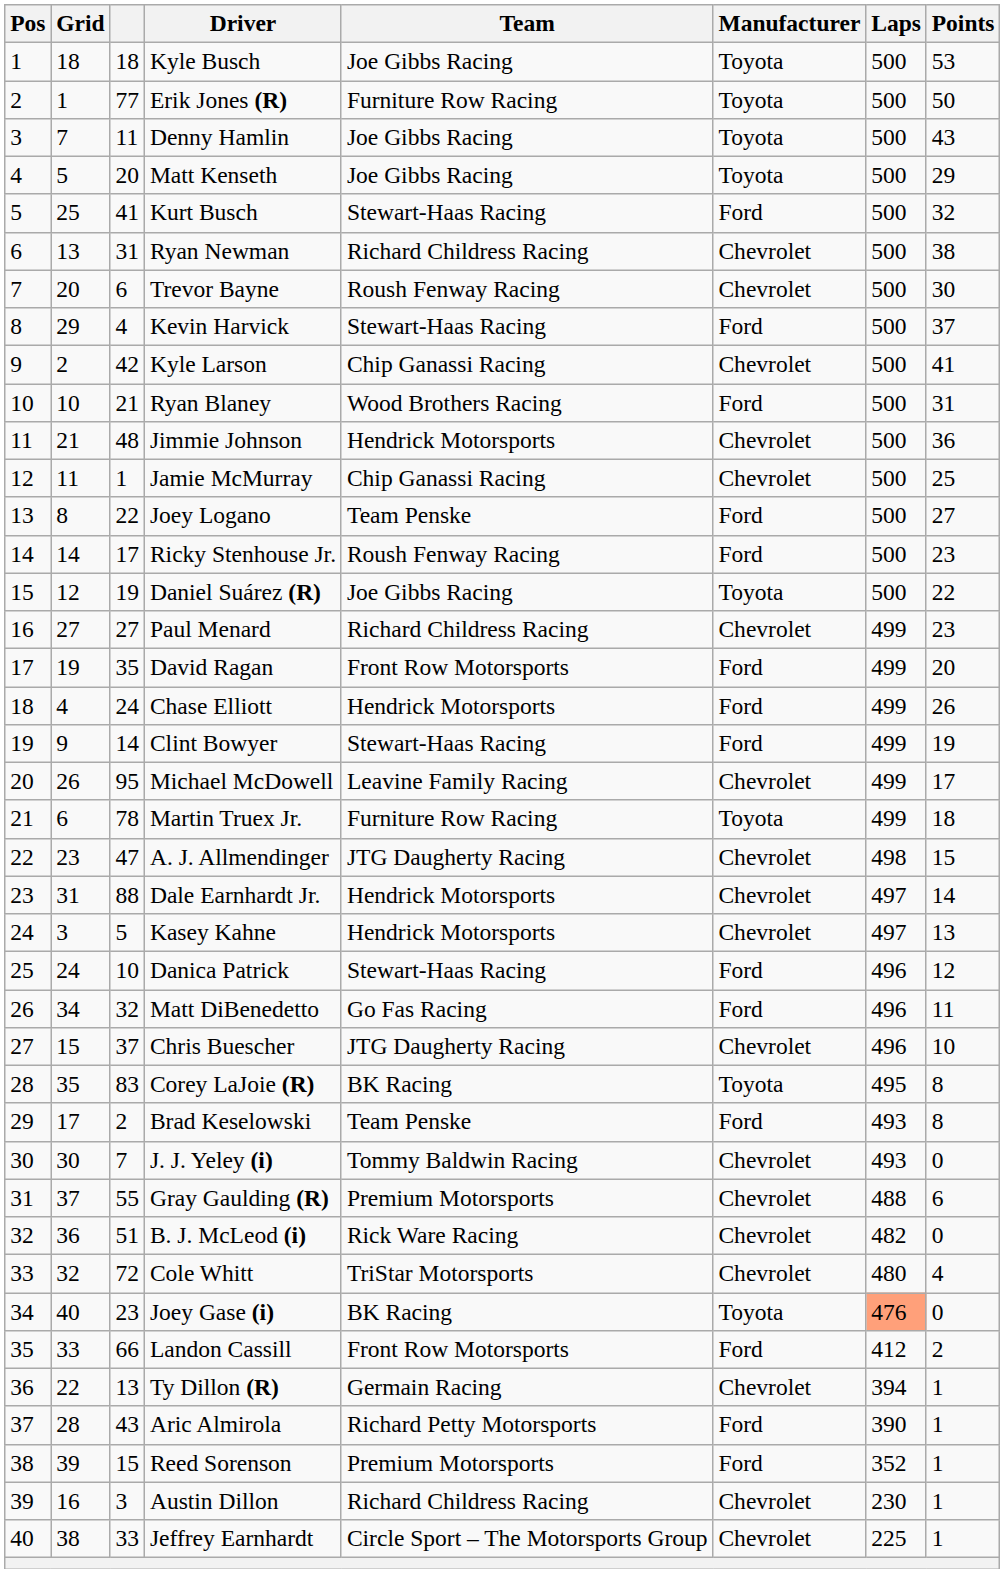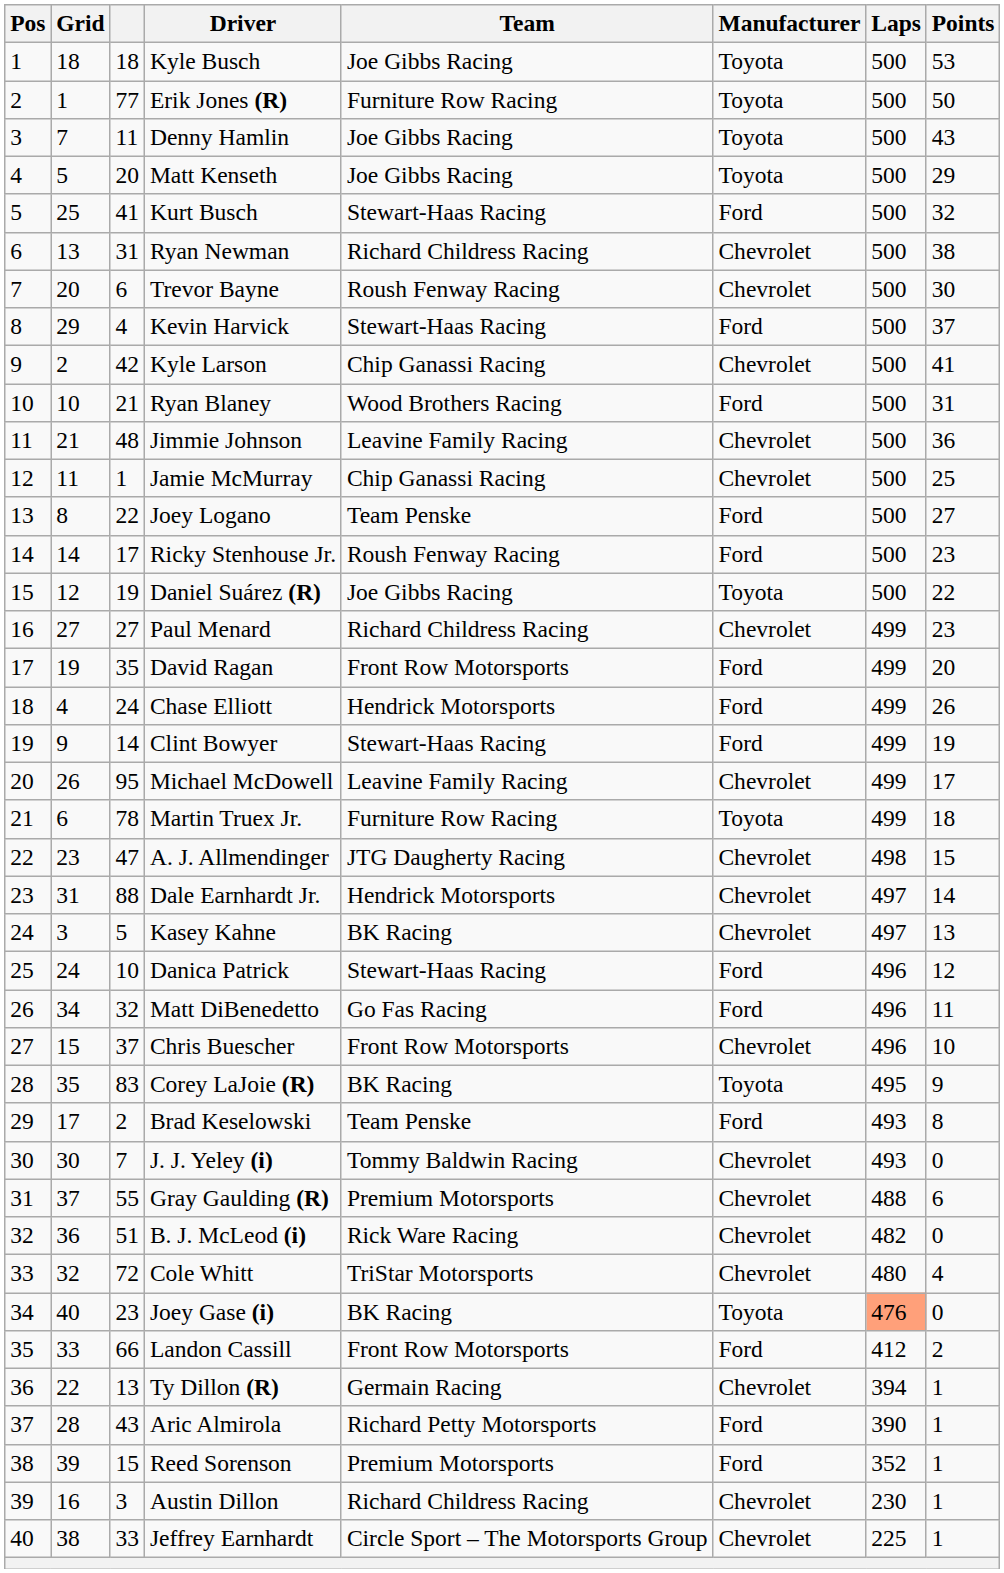 <table class="wikitable" style="font-size:98%">
 <tr>
 <th>Pos</th>
 <th>Grid</th>
 <th></th>
 <th>Driver</th>
 <th>Team</th>
 <th>Manufacturer</th>
 <th>Laps</th>
 <th>Points</th>
 </tr>
 <tr>
 <td>1</td>
 <td>18</td>
 <td>18</td>
 <td>Kyle Busch</td>
 <td>Joe Gibbs Racing</td>
 <td>Toyota</td>
 <td>500</td>
 <td>53</td>
 </tr>
 <tr>
 <td>2</td>
 <td>1</td>
 <td>77</td>
 <td>Erik Jones <strong>(R)</strong></td>
 <td>Furniture Row Racing</td>
 <td>Toyota</td>
 <td>500</td>
 <td>50</td>
 </tr>
 <tr>
 <td>3</td>
 <td>7</td>
 <td>11</td>
 <td>Denny Hamlin</td>
 <td>Joe Gibbs Racing</td>
 <td>Toyota</td>
 <td>500</td>
 <td>43</td>
 </tr>
 <tr>
 <td>4</td>
 <td>5</td>
 <td>20</td>
 <td>Matt Kenseth</td>
 <td>Joe Gibbs Racing</td>
 <td>Toyota</td>
 <td>500</td>
 <td>29</td>
 </tr>
 <tr>
 <td>5</td>
 <td>25</td>
 <td>41</td>
 <td>Kurt Busch</td>
 <td>Stewart-Haas Racing</td>
 <td>Ford</td>
 <td>500</td>
 <td>32</td>
 </tr>
 <tr>
 <td>6</td>
 <td>13</td>
 <td>31</td>
 <td>Ryan Newman</td>
 <td>Richard Childress Racing</td>
 <td>Chevrolet</td>
 <td>500</td>
 <td>38</td>
 </tr>
 <tr>
 <td>7</td>
 <td>20</td>
 <td>6</td>
 <td>Trevor Bayne</td>
 <td>Roush Fenway Racing</td>
 <td>Chevrolet</td>
 <td>500</td>
 <td>30</td>
 </tr>
 <tr>
 <td>8</td>
 <td>29</td>
 <td>4</td>
 <td>Kevin Harvick</td>
 <td>Stewart-Haas Racing</td>
 <td>Ford</td>
 <td>500</td>
 <td>37</td>
 </tr>
 <tr>
 <td>9</td>
 <td>2</td>
 <td>42</td>
 <td>Kyle Larson</td>
 <td>Chip Ganassi Racing</td>
 <td>Chevrolet</td>
 <td>500</td>
 <td>41</td>
 </tr>
 <tr>
 <td>10</td>
 <td>10</td>
 <td>21</td>
 <td>Ryan Blaney</td>
 <td>Wood Brothers Racing</td>
 <td>Ford</td>
 <td>500</td>
 <td>31</td>
 </tr>
 <tr>
 <td>11</td>
 <td>21</td>
 <td>48</td>
 <td>Jimmie Johnson</td>
-<td>Hendrick Motorsports</td>
+<td>Leavine Family Racing</td>
 <td>Chevrolet</td>
 <td>500</td>
 <td>36</td>
 </tr>
 <tr>
 <td>12</td>
 <td>11</td>
 <td>1</td>
 <td>Jamie McMurray</td>
 <td>Chip Ganassi Racing</td>
 <td>Chevrolet</td>
 <td>500</td>
 <td>25</td>
 </tr>
 <tr>
 <td>13</td>
 <td>8</td>
 <td>22</td>
 <td>Joey Logano</td>
 <td>Team Penske</td>
 <td>Ford</td>
 <td>500</td>
 <td>27</td>
 </tr>
 <tr>
 <td>14</td>
 <td>14</td>
 <td>17</td>
 <td>Ricky Stenhouse Jr.</td>
 <td>Roush Fenway Racing</td>
 <td>Ford</td>
 <td>500</td>
 <td>23</td>
 </tr>
 <tr>
 <td>15</td>
 <td>12</td>
 <td>19</td>
 <td>Daniel Suárez <strong>(R)</strong></td>
 <td>Joe Gibbs Racing</td>
 <td>Toyota</td>
 <td>500</td>
 <td>22</td>
 </tr>
 <tr>
 <td>16</td>
 <td>27</td>
 <td>27</td>
 <td>Paul Menard</td>
 <td>Richard Childress Racing</td>
 <td>Chevrolet</td>
 <td>499</td>
 <td>23</td>
 </tr>
 <tr>
 <td>17</td>
 <td>19</td>
 <td>35</td>
 <td>David Ragan</td>
 <td>Front Row Motorsports</td>
 <td>Ford</td>
 <td>499</td>
 <td>20</td>
 </tr>
 <tr>
 <td>18</td>
 <td>4</td>
 <td>24</td>
 <td>Chase Elliott</td>
 <td>Hendrick Motorsports</td>
 <td>Ford</td>
 <td>499</td>
 <td>26</td>
 </tr>
 <tr>
 <td>19</td>
 <td>9</td>
 <td>14</td>
 <td>Clint Bowyer</td>
 <td>Stewart-Haas Racing</td>
 <td>Ford</td>
 <td>499</td>
 <td>19</td>
 </tr>
 <tr>
 <td>20</td>
 <td>26</td>
 <td>95</td>
 <td>Michael McDowell</td>
 <td>Leavine Family Racing</td>
 <td>Chevrolet</td>
 <td>499</td>
 <td>17</td>
 </tr>
 <tr>
 <td>21</td>
 <td>6</td>
 <td>78</td>
 <td>Martin Truex Jr.</td>
 <td>Furniture Row Racing</td>
 <td>Toyota</td>
 <td>499</td>
 <td>18</td>
 </tr>
 <tr>
 <td>22</td>
 <td>23</td>
 <td>47</td>
 <td>A. J. Allmendinger</td>
 <td>JTG Daugherty Racing</td>
 <td>Chevrolet</td>
 <td>498</td>
 <td>15</td>
 </tr>
 <tr>
 <td>23</td>
 <td>31</td>
 <td>88</td>
 <td>Dale Earnhardt Jr.</td>
 <td>Hendrick Motorsports</td>
 <td>Chevrolet</td>
 <td>497</td>
 <td>14</td>
 </tr>
 <tr>
 <td>24</td>
 <td>3</td>
 <td>5</td>
 <td>Kasey Kahne</td>
-<td>Hendrick Motorsports</td>
+<td>BK Racing</td>
 <td>Chevrolet</td>
 <td>497</td>
 <td>13</td>
 </tr>
 <tr>
 <td>25</td>
 <td>24</td>
 <td>10</td>
 <td>Danica Patrick</td>
 <td>Stewart-Haas Racing</td>
 <td>Ford</td>
 <td>496</td>
 <td>12</td>
 </tr>
 <tr>
 <td>26</td>
 <td>34</td>
 <td>32</td>
 <td>Matt DiBenedetto</td>
 <td>Go Fas Racing</td>
 <td>Ford</td>
 <td>496</td>
 <td>11</td>
 </tr>
 <tr>
 <td>27</td>
 <td>15</td>
 <td>37</td>
 <td>Chris Buescher</td>
-<td>JTG Daugherty Racing</td>
+<td>Front Row Motorsports</td>
 <td>Chevrolet</td>
 <td>496</td>
 <td>10</td>
 </tr>
 <tr>
 <td>28</td>
 <td>35</td>
 <td>83</td>
 <td>Corey LaJoie <strong>(R)</strong></td>
 <td>BK Racing</td>
 <td>Toyota</td>
 <td>495</td>
-<td>8</td>
+<td>9</td>
 </tr>
 <tr>
 <td>29</td>
 <td>17</td>
 <td>2</td>
 <td>Brad Keselowski</td>
 <td>Team Penske</td>
 <td>Ford</td>
 <td>493</td>
 <td>8</td>
 </tr>
 <tr>
 <td>30</td>
 <td>30</td>
 <td>7</td>
 <td>J. J. Yeley <strong>(i)</strong></td>
 <td>Tommy Baldwin Racing</td>
 <td>Chevrolet</td>
 <td>493</td>
 <td>0</td>
 </tr>
 <tr>
 <td>31</td>
 <td>37</td>
 <td>55</td>
 <td>Gray Gaulding <strong>(R)</strong></td>
 <td>Premium Motorsports</td>
 <td>Chevrolet</td>
 <td>488</td>
 <td>6</td>
 </tr>
 <tr>
 <td>32</td>
 <td>36</td>
 <td>51</td>
 <td>B. J. McLeod <strong>(i)</strong></td>
 <td>Rick Ware Racing</td>
 <td>Chevrolet</td>
 <td>482</td>
 <td>0</td>
 </tr>
 <tr>
 <td>33</td>
 <td>32</td>
 <td>72</td>
 <td>Cole Whitt</td>
 <td>TriStar Motorsports</td>
 <td>Chevrolet</td>
 <td>480</td>
 <td>4</td>
 </tr>
 <tr>
 <td>34</td>
 <td>40</td>
 <td>23</td>
 <td>Joey Gase <strong>(i)</strong></td>
 <td>BK Racing</td>
 <td>Toyota</td>
 <td style="background: lightsalmon;">476</td>
 <td>0</td>
 </tr>
 <tr>
 <td>35</td>
 <td>33</td>
 <td>66</td>
 <td>Landon Cassill</td>
 <td>Front Row Motorsports</td>
 <td>Ford</td>
 <td>412</td>
 <td>2</td>
 </tr>
 <tr>
 <td>36</td>
 <td>22</td>
 <td>13</td>
 <td>Ty Dillon <strong>(R)</strong></td>
 <td>Germain Racing</td>
 <td>Chevrolet</td>
 <td>394</td>
 <td>1</td>
 </tr>
 <tr>
 <td>37</td>
 <td>28</td>
 <td>43</td>
 <td>Aric Almirola</td>
 <td>Richard Petty Motorsports</td>
 <td>Ford</td>
 <td>390</td>
 <td>1</td>
 </tr>
 <tr>
 <td>38</td>
 <td>39</td>
 <td>15</td>
 <td>Reed Sorenson</td>
 <td>Premium Motorsports</td>
 <td>Ford</td>
 <td>352</td>
 <td>1</td>
 </tr>
 <tr>
 <td>39</td>
 <td>16</td>
 <td>3</td>
 <td>Austin Dillon</td>
 <td>Richard Childress Racing</td>
 <td>Chevrolet</td>
 <td>230</td>
 <td>1</td>
 </tr>
 <tr>
 <td>40</td>
 <td>38</td>
 <td>33</td>
 <td>Jeffrey Earnhardt</td>
 <td>Circle Sport – The Motorsports Group</td>
 <td>Chevrolet</td>
 <td>225</td>
 <td>1</td>
 </tr>
 <tr>
 <th colspan="8"></th>
 </tr>
 </table>
